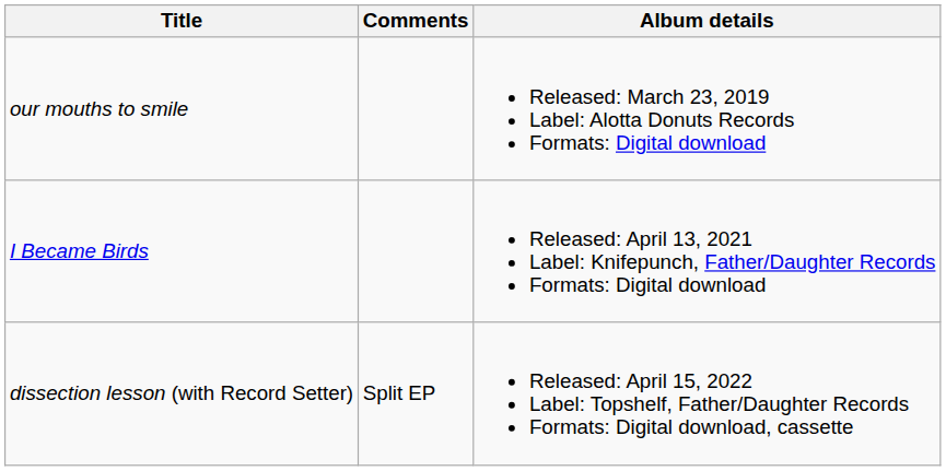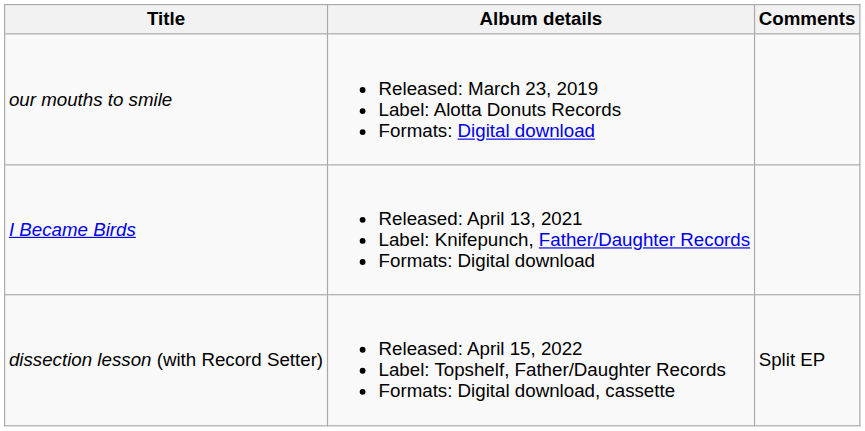 <table class="wikitable">
 <tr>
 <th>Title</th>
+<th>Album details</th>
 <th>Comments</th>
-<th>Album details</th>
 </tr>
 <tr>
 <td><em>our mouths to smile</em></td>
+<td><br><ul><li>Released: March 23, 2019</li><li>Label: Alotta Donuts Records</li><li>Formats: <a href='#'>Digital download</a></li></ul></td>
 <td></td>
-<td><br><ul><li>Released: March 23, 2019</li><li>Label: Alotta Donuts Records</li><li>Formats: <a href='#'>Digital download</a></li></ul></td>
 </tr>
 <tr>
 <td scope="row"><em><a href='#'>I Became Birds</a></em></td>
+<td><br><ul><li>Released: April 13, 2021</li><li>Label: Knifepunch, <a href='#'>Father/Daughter Records</a></li><li>Formats: Digital download</li></ul></td>
 <td></td>
-<td><br><ul><li>Released: April 13, 2021</li><li>Label: Knifepunch, <a href='#'>Father/Daughter Records</a></li><li>Formats: Digital download</li></ul></td>
 </tr>
 <tr>
 <td><em>dissection lesson</em> (with Record Setter)</td>
+<td><br><ul><li>Released: April 15, 2022</li><li>Label: Topshelf, Father/Daughter Records</li><li>Formats: Digital download, cassette</li></ul></td>
 <td>Split EP</td>
-<td><br><ul><li>Released: April 15, 2022</li><li>Label: Topshelf, Father/Daughter Records</li><li>Formats: Digital download, cassette</li></ul></td>
 </tr>
 </table>
